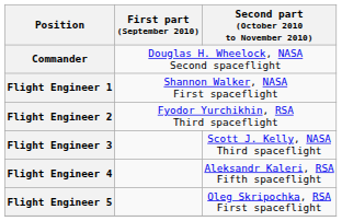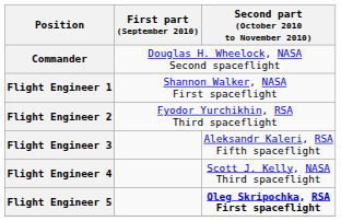 <table class="wikitable">
 <tr>
 <th>Position</th>
 <th>First part<br><small>(September 2010)</small></th>
 <th>Second part<br><small>(October 2010<br>to November 2010)</small></th>
 </tr>
 <tr>
 <th>Commander</th>
 <td colspan=2 align=center> <a href='#'>Douglas H. Wheelock</a>, <a href='#'>NASA</a><br>Second spaceflight</td>
 </tr>
 <tr>
 <th>Flight Engineer 1</th>
 <td colspan=2 align=center> <a href='#'>Shannon Walker</a>, <a href='#'>NASA</a><br>First spaceflight</td>
 </tr>
 <tr>
 <th>Flight Engineer 2</th>
 <td colspan=2 align=center> <a href='#'>Fyodor Yurchikhin</a>, <a href='#'>RSA</a><br>Third spaceflight</td>
 </tr>
 <tr>
 <th>Flight Engineer 3</th>
 <td></td>
-<td colspan=1 align=center> <a href='#'>Scott J. Kelly</a>, <a href='#'>NASA</a><br>Third spaceflight</td>
+<td colspan=1 align=center> <a href='#'>Aleksandr Kaleri</a>, <a href='#'>RSA</a><br>Fifth spaceflight</td>
 </tr>
 <tr>
 <th>Flight Engineer 4</th>
 <td></td>
-<td colspan=1 align=center> <a href='#'>Aleksandr Kaleri</a>, <a href='#'>RSA</a><br>Fifth spaceflight</td>
+<td colspan=1 align=center> <a href='#'>Scott J. Kelly</a>, <a href='#'>NASA</a><br>Third spaceflight</td>
 </tr>
 <tr>
 <th>Flight Engineer 5</th>
 <td></td>
-<td colspan=1 align=center> <a href='#'>Oleg Skripochka</a>, <a href='#'>RSA</a><br>First spaceflight</td>
+<td colspan=1 align=center><strong> <a href='#'>Oleg Skripochka</a>, <a href='#'>RSA</a><br>First spaceflight</strong></td>
 </tr>
 <tr>
 </tr>
 </table>
